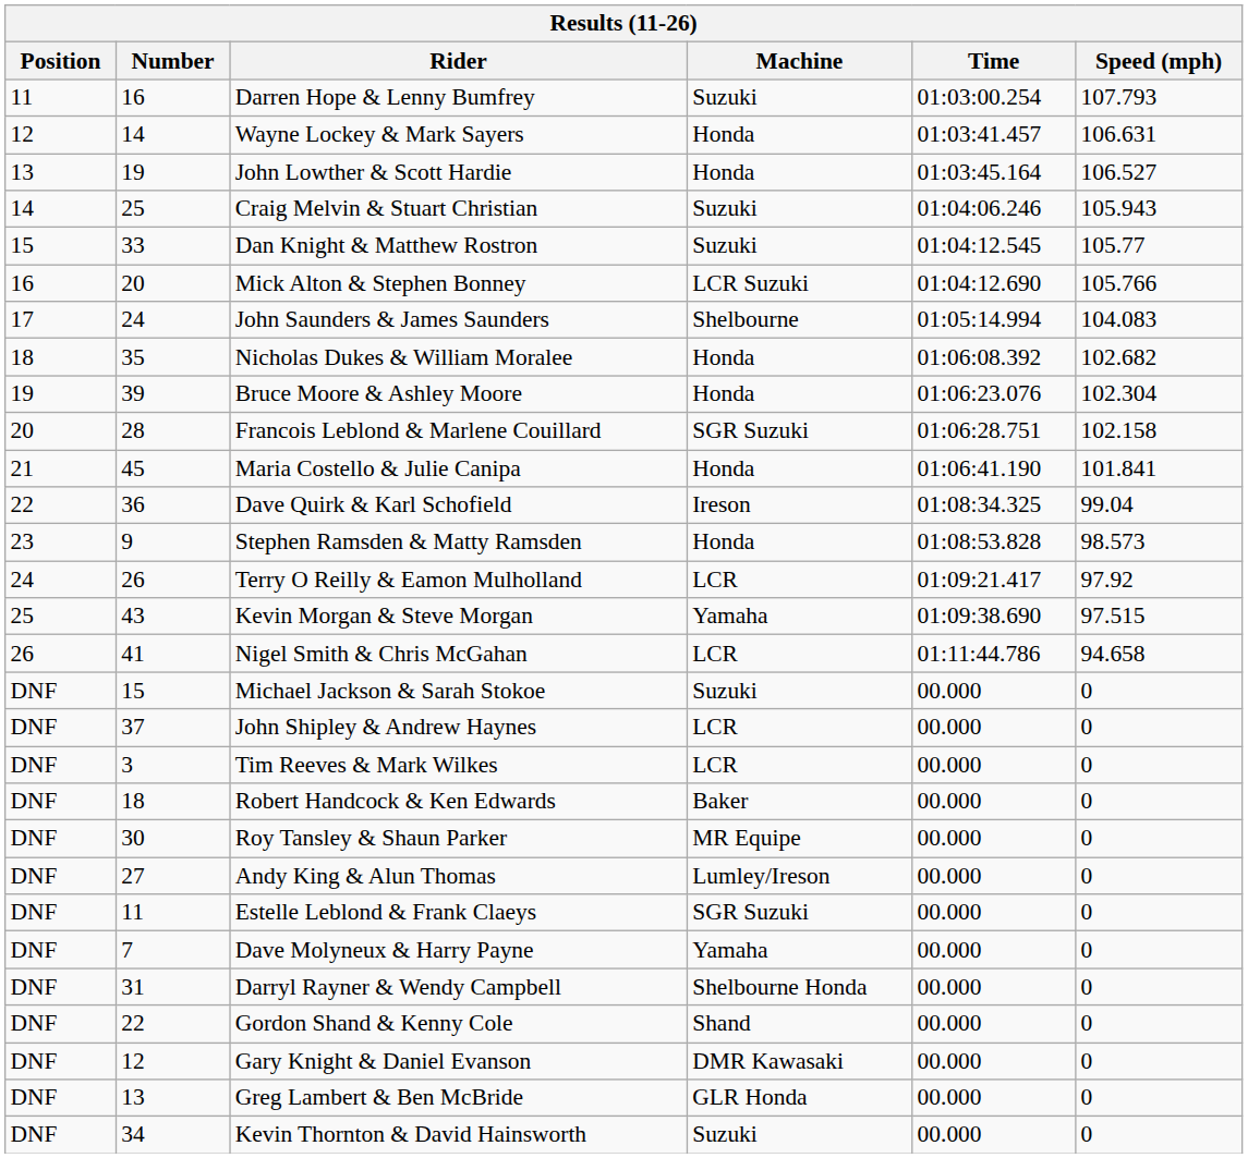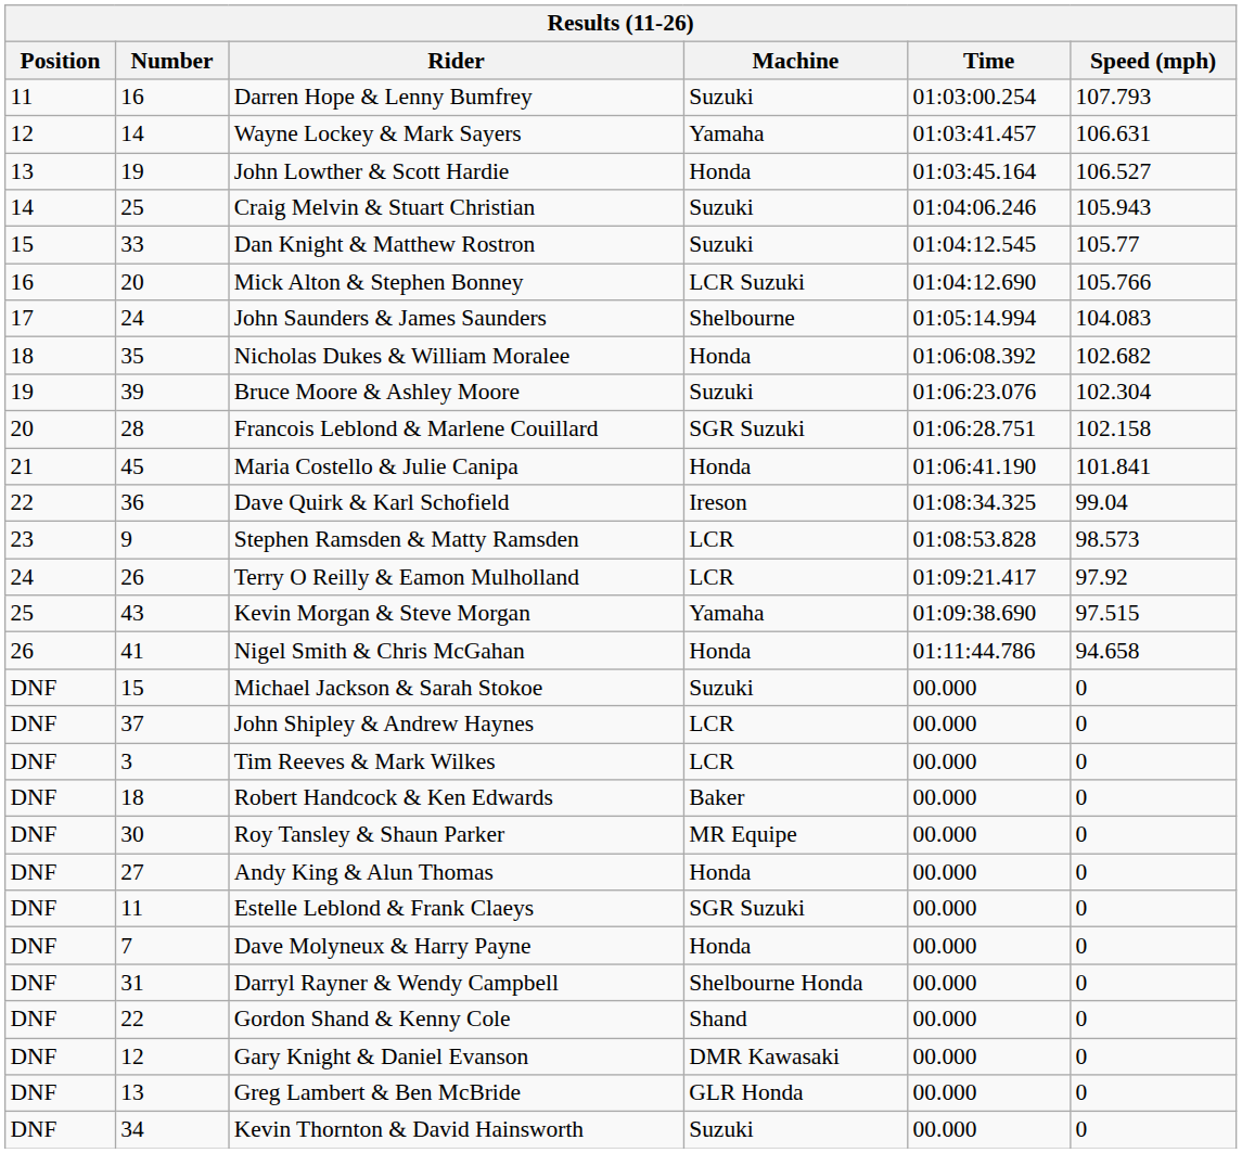 <table class="collapsible collapsed wikitable" style="width:53em;margin-top:-1px;">
 <tr>
 <th scope="col" colspan="6">Results (11-26)</th>
 </tr>
 <tr>
 <th>Position</th>
 <th>Number</th>
 <th>Rider</th>
 <th>Machine</th>
 <th>Time</th>
 <th>Speed (mph)</th>
 </tr>
 <tr>
 <td>11</td>
 <td>16</td>
 <td>Darren Hope & Lenny Bumfrey</td>
 <td>Suzuki</td>
 <td>01:03:00.254</td>
 <td>107.793</td>
 </tr>
 <tr>
 <td>12</td>
 <td>14</td>
 <td>Wayne Lockey & Mark Sayers</td>
-<td>Honda</td>
+<td>Yamaha</td>
 <td>01:03:41.457</td>
 <td>106.631</td>
 </tr>
 <tr>
 <td>13</td>
 <td>19</td>
 <td>John Lowther & Scott Hardie</td>
 <td>Honda</td>
 <td>01:03:45.164</td>
 <td>106.527</td>
 </tr>
 <tr>
 <td>14</td>
 <td>25</td>
 <td>Craig Melvin & Stuart Christian</td>
 <td>Suzuki</td>
 <td>01:04:06.246</td>
 <td>105.943</td>
 </tr>
 <tr>
 <td>15</td>
 <td>33</td>
 <td>Dan Knight & Matthew Rostron</td>
 <td>Suzuki</td>
 <td>01:04:12.545</td>
 <td>105.77</td>
 </tr>
 <tr>
 <td>16</td>
 <td>20</td>
 <td>Mick Alton & Stephen Bonney</td>
 <td>LCR Suzuki</td>
 <td>01:04:12.690</td>
 <td>105.766</td>
 </tr>
 <tr>
 <td>17</td>
 <td>24</td>
 <td>John Saunders & James Saunders</td>
 <td>Shelbourne</td>
 <td>01:05:14.994</td>
 <td>104.083</td>
 </tr>
 <tr>
 <td>18</td>
 <td>35</td>
 <td>Nicholas Dukes & William Moralee</td>
 <td>Honda</td>
 <td>01:06:08.392</td>
 <td>102.682</td>
 </tr>
 <tr>
 <td>19</td>
 <td>39</td>
 <td>Bruce Moore & Ashley Moore</td>
-<td>Honda</td>
+<td>Suzuki</td>
 <td>01:06:23.076</td>
 <td>102.304</td>
 </tr>
 <tr>
 <td>20</td>
 <td>28</td>
 <td>Francois Leblond & Marlene Couillard</td>
 <td>SGR Suzuki</td>
 <td>01:06:28.751</td>
 <td>102.158</td>
 </tr>
 <tr>
 <td>21</td>
 <td>45</td>
 <td>Maria Costello & Julie Canipa</td>
 <td>Honda</td>
 <td>01:06:41.190</td>
 <td>101.841</td>
 </tr>
 <tr>
 <td>22</td>
 <td>36</td>
 <td>Dave Quirk & Karl Schofield</td>
 <td>Ireson</td>
 <td>01:08:34.325</td>
 <td>99.04</td>
 </tr>
 <tr>
 <td>23</td>
 <td>9</td>
 <td>Stephen Ramsden & Matty Ramsden</td>
-<td>Honda</td>
+<td>LCR</td>
 <td>01:08:53.828</td>
 <td>98.573</td>
 </tr>
 <tr>
 <td>24</td>
 <td>26</td>
 <td>Terry O Reilly & Eamon Mulholland</td>
 <td>LCR</td>
 <td>01:09:21.417</td>
 <td>97.92</td>
 </tr>
 <tr>
 <td>25</td>
 <td>43</td>
 <td>Kevin Morgan & Steve Morgan</td>
 <td>Yamaha</td>
 <td>01:09:38.690</td>
 <td>97.515</td>
 </tr>
 <tr>
 <td>26</td>
 <td>41</td>
 <td>Nigel Smith & Chris McGahan</td>
-<td>LCR</td>
+<td>Honda</td>
 <td>01:11:44.786</td>
 <td>94.658</td>
 </tr>
 <tr>
 <td>DNF</td>
 <td>15</td>
 <td>Michael Jackson & Sarah Stokoe</td>
 <td>Suzuki</td>
 <td>00.000</td>
 <td>0</td>
 </tr>
 <tr>
 <td>DNF</td>
 <td>37</td>
 <td>John Shipley & Andrew Haynes</td>
 <td>LCR</td>
 <td>00.000</td>
 <td>0</td>
 </tr>
 <tr>
 <td>DNF</td>
 <td>3</td>
 <td>Tim Reeves & Mark Wilkes</td>
 <td>LCR</td>
 <td>00.000</td>
 <td>0</td>
 </tr>
 <tr>
 <td>DNF</td>
 <td>18</td>
 <td>Robert Handcock & Ken Edwards</td>
 <td>Baker</td>
 <td>00.000</td>
 <td>0</td>
 </tr>
 <tr>
 <td>DNF</td>
 <td>30</td>
 <td>Roy Tansley & Shaun Parker</td>
 <td>MR Equipe</td>
 <td>00.000</td>
 <td>0</td>
 </tr>
 <tr>
 <td>DNF</td>
 <td>27</td>
 <td>Andy King & Alun Thomas</td>
-<td>Lumley/Ireson</td>
+<td>Honda</td>
 <td>00.000</td>
 <td>0</td>
 </tr>
 <tr>
 <td>DNF</td>
 <td>11</td>
 <td>Estelle Leblond & Frank Claeys</td>
 <td>SGR Suzuki</td>
 <td>00.000</td>
 <td>0</td>
 </tr>
 <tr>
 <td>DNF</td>
 <td>7</td>
 <td>Dave Molyneux & Harry Payne</td>
-<td>Yamaha</td>
+<td>Honda</td>
 <td>00.000</td>
 <td>0</td>
 </tr>
 <tr>
 <td>DNF</td>
 <td>31</td>
 <td>Darryl Rayner & Wendy Campbell</td>
 <td>Shelbourne Honda</td>
 <td>00.000</td>
 <td>0</td>
 </tr>
 <tr>
 <td>DNF</td>
 <td>22</td>
 <td>Gordon Shand & Kenny Cole</td>
 <td>Shand</td>
 <td>00.000</td>
 <td>0</td>
 </tr>
 <tr>
 <td>DNF</td>
 <td>12</td>
 <td>Gary Knight & Daniel Evanson</td>
 <td>DMR Kawasaki</td>
 <td>00.000</td>
 <td>0</td>
 </tr>
 <tr>
 <td>DNF</td>
 <td>13</td>
 <td>Greg Lambert & Ben McBride</td>
 <td>GLR Honda</td>
 <td>00.000</td>
 <td>0</td>
 </tr>
 <tr>
 <td>DNF</td>
 <td>34</td>
 <td>Kevin Thornton & David Hainsworth</td>
 <td>Suzuki</td>
 <td>00.000</td>
 <td>0</td>
 </tr>
 </table>
